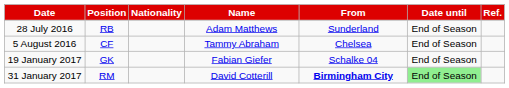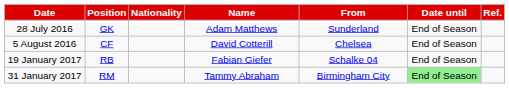 <table class="wikitable" style="text-align:center; font-size:90%; ">
 <tr>
 <th style="background:#DD0000; color:white; width:110px;">Date</th>
 <th style="background:#DD0000; color:white; width:50px;">Position</th>
 <th style="background:#DD0000; color:white; width:50px;">Nationality</th>
 <th style="background:#DD0000; color:white; width:160px;">Name</th>
 <th style="background:#DD0000; color:white; width:150px;">From</th>
 <th style="background:#DD0000; color:white; width:100px;">Date until</th>
 <th style="background:#DD0000; color:white; width:25px;">Ref.</th>
 </tr>
 <tr>
 <td>28 July 2016</td>
-<td><a href='#'>RB</a></td>
+<td><a href='#'>GK</a></td>
 <td></td>
 <td><a href='#'>Adam Matthews</a></td>
 <td><a href='#'>Sunderland</a></td>
 <td>End of Season</td>
 <td></td>
 </tr>
 <tr>
 <td>5 August 2016</td>
 <td><a href='#'>CF</a></td>
 <td></td>
-<td><a href='#'>Tammy Abraham</a></td>
+<td><a href='#'>David Cotterill</a></td>
 <td><a href='#'>Chelsea</a></td>
 <td>End of Season</td>
 <td></td>
 </tr>
 <tr>
 <td>19 January 2017</td>
-<td><a href='#'>GK</a></td>
+<td><a href='#'>RB</a></td>
 <td></td>
 <td><a href='#'>Fabian Giefer</a></td>
 <td><a href='#'>Schalke 04</a></td>
 <td>End of Season</td>
 <td></td>
 </tr>
 <tr>
 <td>31 January 2017</td>
 <td><a href='#'>RM</a></td>
 <td></td>
-<td><a href='#'>David Cotterill</a></td>
-<td><strong><a href='#'>Birmingham City</a></strong></td>
+<td><a href='#'>Tammy Abraham</a></td>
+<td><a href='#'>Birmingham City</a></td>
 <td style="background: lightgreen;">End of Season</td>
 <td></td>
 </tr>
 </table>
